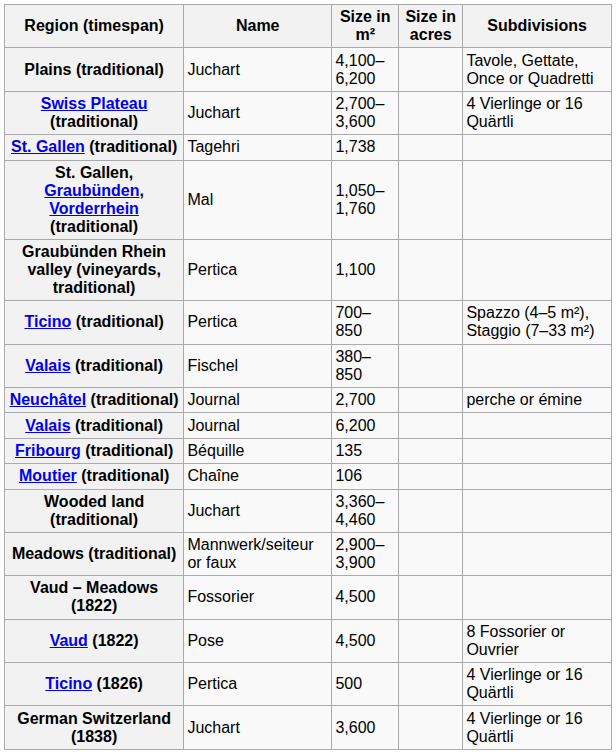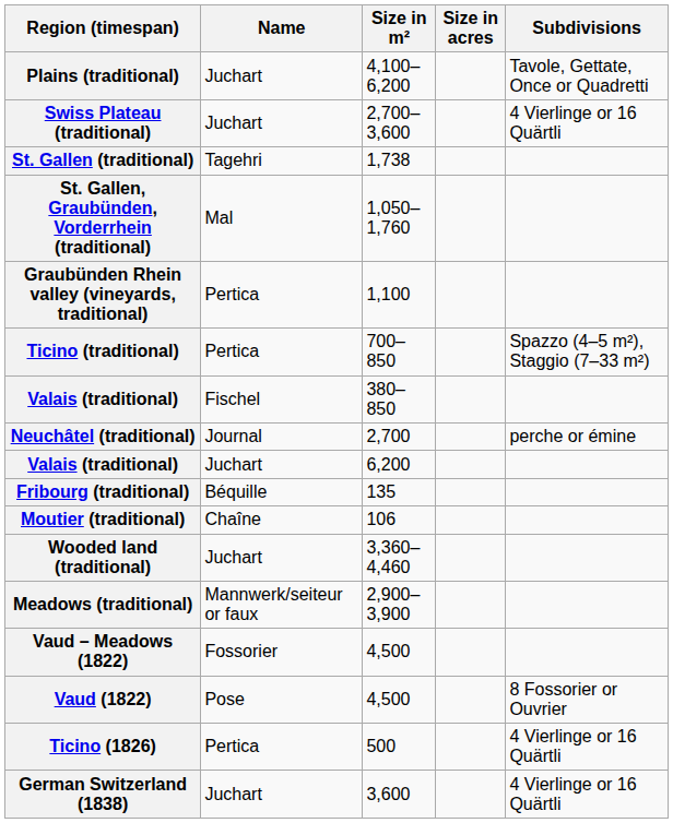 <table class="wikitable">
 <tr bgcolor=#efefef>
 <th>Region (timespan)</th>
 <th>Name</th>
 <th>Size in m²</th>
 <th>Size in acres</th>
 <th>Subdivisions</th>
 </tr>
 <tr>
 <th>Plains (traditional)</th>
 <td>Juchart</td>
 <td>4,100–6,200</td>
 <td></td>
 <td>Tavole, Gettate, Once or Quadretti</td>
 </tr>
 <tr>
 <th><a href='#'>Swiss Plateau</a> (traditional)</th>
 <td>Juchart</td>
 <td>2,700–3,600</td>
 <td></td>
 <td>4 Vierlinge or 16 Quärtli</td>
 </tr>
 <tr>
 <th><a href='#'>St. Gallen</a> (traditional)</th>
 <td>Tagehri</td>
 <td>1,738</td>
 <td></td>
 <td></td>
 </tr>
 <tr>
 <th>St. Gallen, <a href='#'>Graubünden</a>, <a href='#'>Vorderrhein</a> (traditional)</th>
 <td>Mal</td>
 <td>1,050–1,760</td>
 <td></td>
 <td></td>
 </tr>
 <tr>
 <th>Graubünden Rhein valley (vineyards, traditional)</th>
 <td>Pertica</td>
 <td>1,100</td>
 <td></td>
 <td></td>
 </tr>
 <tr>
 <th><a href='#'>Ticino</a> (traditional)</th>
 <td>Pertica</td>
 <td>700–850</td>
 <td></td>
 <td>Spazzo (4–5 m²), Staggio (7–33 m²)</td>
 </tr>
 <tr>
 <th><a href='#'>Valais</a> (traditional)</th>
 <td>Fischel</td>
 <td>380–850</td>
 <td></td>
 <td></td>
 </tr>
 <tr>
 <th><a href='#'>Neuchâtel</a> (traditional)</th>
 <td>Journal</td>
 <td>2,700</td>
 <td></td>
 <td>perche or émine</td>
 </tr>
 <tr>
 <th><a href='#'>Valais</a> (traditional)</th>
-<td>Journal</td>
+<td>Juchart</td>
 <td>6,200</td>
 <td></td>
 <td></td>
 </tr>
 <tr>
 <th><a href='#'>Fribourg</a> (traditional)</th>
 <td>Béquille</td>
 <td>135</td>
 <td></td>
 <td></td>
 </tr>
 <tr>
 <th><a href='#'>Moutier</a> (traditional)</th>
 <td>Chaîne</td>
 <td>106</td>
 <td></td>
 <td></td>
 </tr>
 <tr>
 <th>Wooded land (traditional)</th>
 <td>Juchart</td>
 <td>3,360–4,460</td>
 <td></td>
 <td></td>
 </tr>
 <tr>
 <th>Meadows (traditional)</th>
 <td>Mannwerk/seiteur or faux </td>
 <td>2,900–3,900</td>
 <td></td>
 <td></td>
 </tr>
 <tr>
 <th>Vaud – Meadows (1822)</th>
 <td>Fossorier</td>
 <td>4,500</td>
 <td></td>
 <td></td>
 </tr>
 <tr>
 <th><a href='#'>Vaud</a> (1822)</th>
 <td>Pose</td>
 <td>4,500</td>
 <td></td>
 <td>8 Fossorier or Ouvrier</td>
 </tr>
 <tr>
 <th><a href='#'>Ticino</a> (1826)</th>
 <td>Pertica</td>
 <td>500</td>
 <td></td>
 <td>4 Vierlinge or 16 Quärtli</td>
 </tr>
 <tr>
 <th>German Switzerland (1838)</th>
 <td>Juchart</td>
 <td>3,600</td>
 <td></td>
 <td>4 Vierlinge or 16 Quärtli</td>
 </tr>
 <tr>
 </tr>
 </table>
